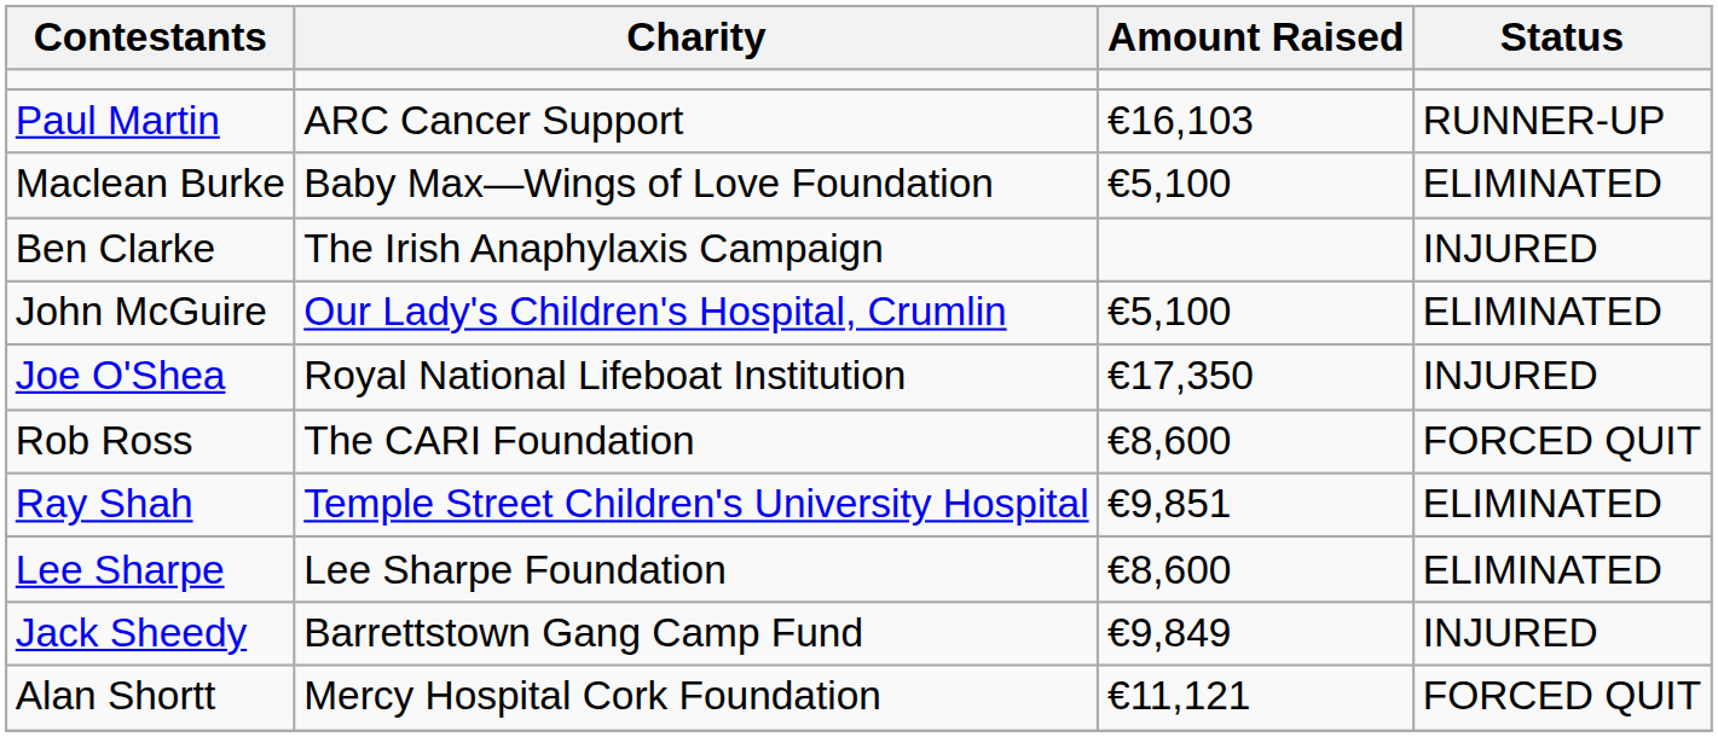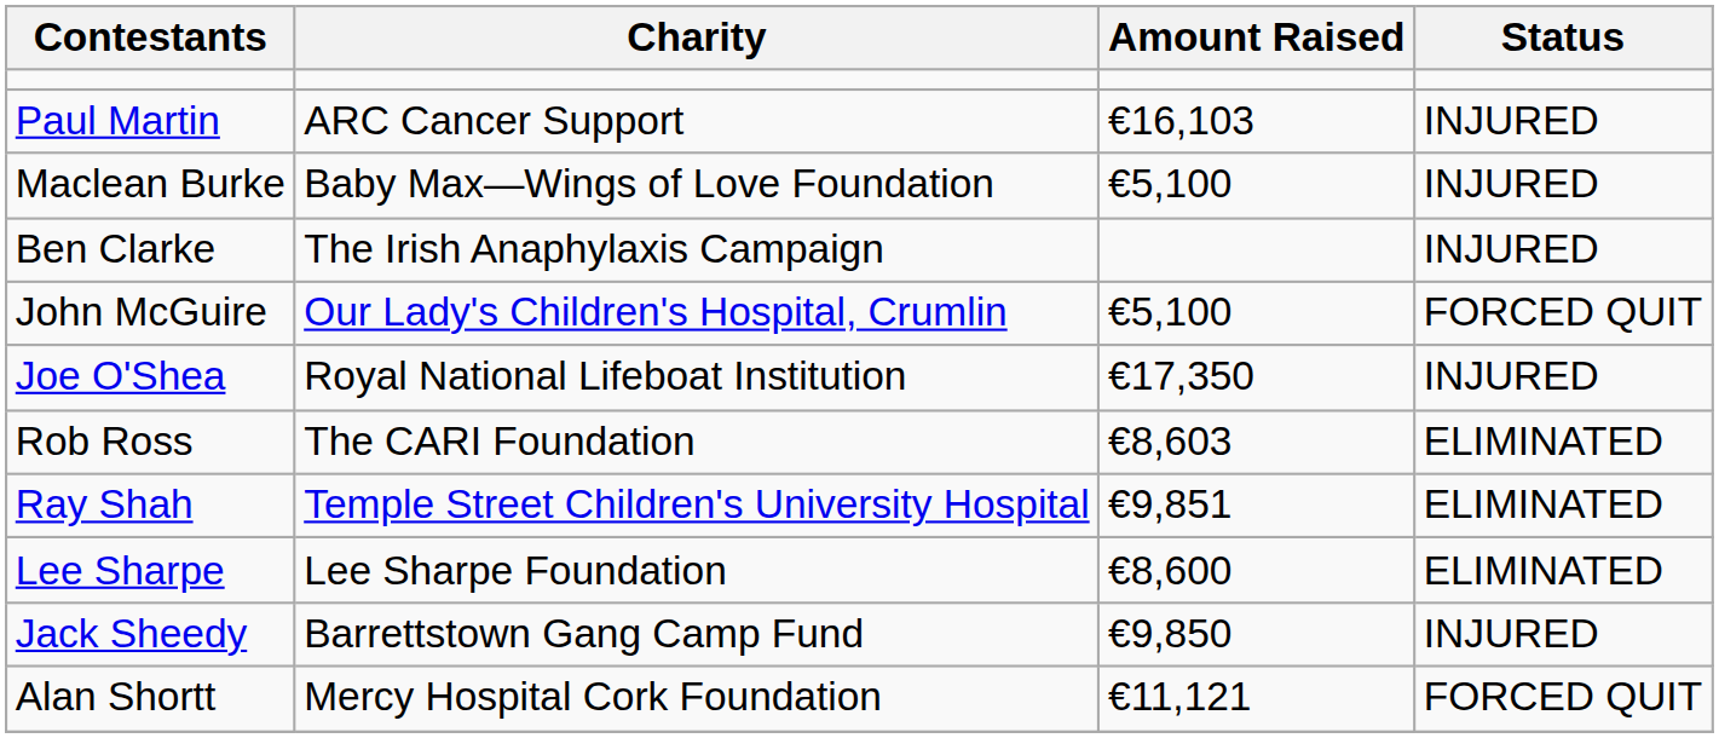 <table class="wikitable sortable">
 <tr>
 <th>Contestants</th>
 <th>Charity</th>
 <th>Amount Raised</th>
 <th>Status</th>
 </tr>
 <tr>
 <td></td>
 <td></td>
 <td></td>
 <td></td>
 </tr>
 <tr>
 <td><a href='#'>Paul Martin</a></td>
 <td>ARC Cancer Support</td>
 <td>€16,103</td>
-<td> RUNNER-UP</td>
+<td> INJURED</td>
 </tr>
 <tr>
 <td>Maclean Burke</td>
 <td>Baby Max—Wings of Love Foundation</td>
 <td>€5,100</td>
-<td> ELIMINATED</td>
+<td> INJURED</td>
 </tr>
 <tr>
 <td>Ben Clarke</td>
 <td>The Irish Anaphylaxis Campaign</td>
 <td></td>
 <td> INJURED</td>
 </tr>
 <tr>
 <td>John McGuire</td>
 <td><a href='#'>Our Lady's Children's Hospital, Crumlin</a></td>
 <td>€5,100</td>
-<td> ELIMINATED</td>
+<td> FORCED QUIT</td>
 </tr>
 <tr>
 <td><a href='#'>Joe O'Shea</a></td>
 <td>Royal National Lifeboat Institution</td>
 <td>€17,350</td>
 <td> INJURED</td>
 </tr>
 <tr>
 <td>Rob Ross</td>
 <td>The CARI Foundation</td>
-<td>€8,600</td>
-<td> FORCED QUIT</td>
+<td>€8,603</td>
+<td> ELIMINATED</td>
 </tr>
 <tr>
 <td><a href='#'>Ray Shah</a></td>
 <td><a href='#'>Temple Street Children's University Hospital</a></td>
 <td>€9,851</td>
 <td> ELIMINATED</td>
 </tr>
 <tr>
 <td><a href='#'>Lee Sharpe</a></td>
 <td>Lee Sharpe Foundation</td>
 <td>€8,600</td>
 <td> ELIMINATED</td>
 </tr>
 <tr>
 <td><a href='#'>Jack Sheedy</a></td>
 <td>Barrettstown Gang Camp Fund</td>
-<td>€9,849</td>
+<td>€9,850</td>
 <td> INJURED</td>
 </tr>
 <tr>
 <td>Alan Shortt</td>
 <td>Mercy Hospital Cork Foundation</td>
 <td>€11,121</td>
 <td> FORCED QUIT</td>
 </tr>
 <tr>
 </tr>
 </table>
